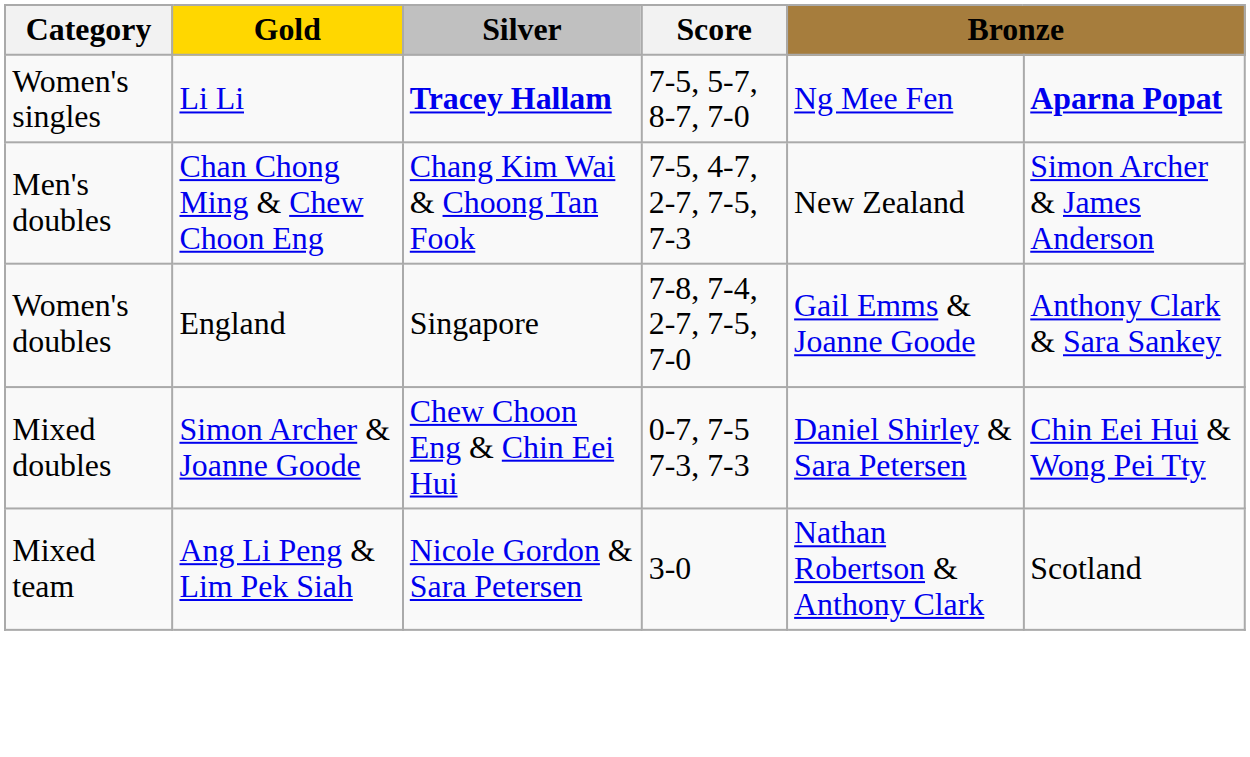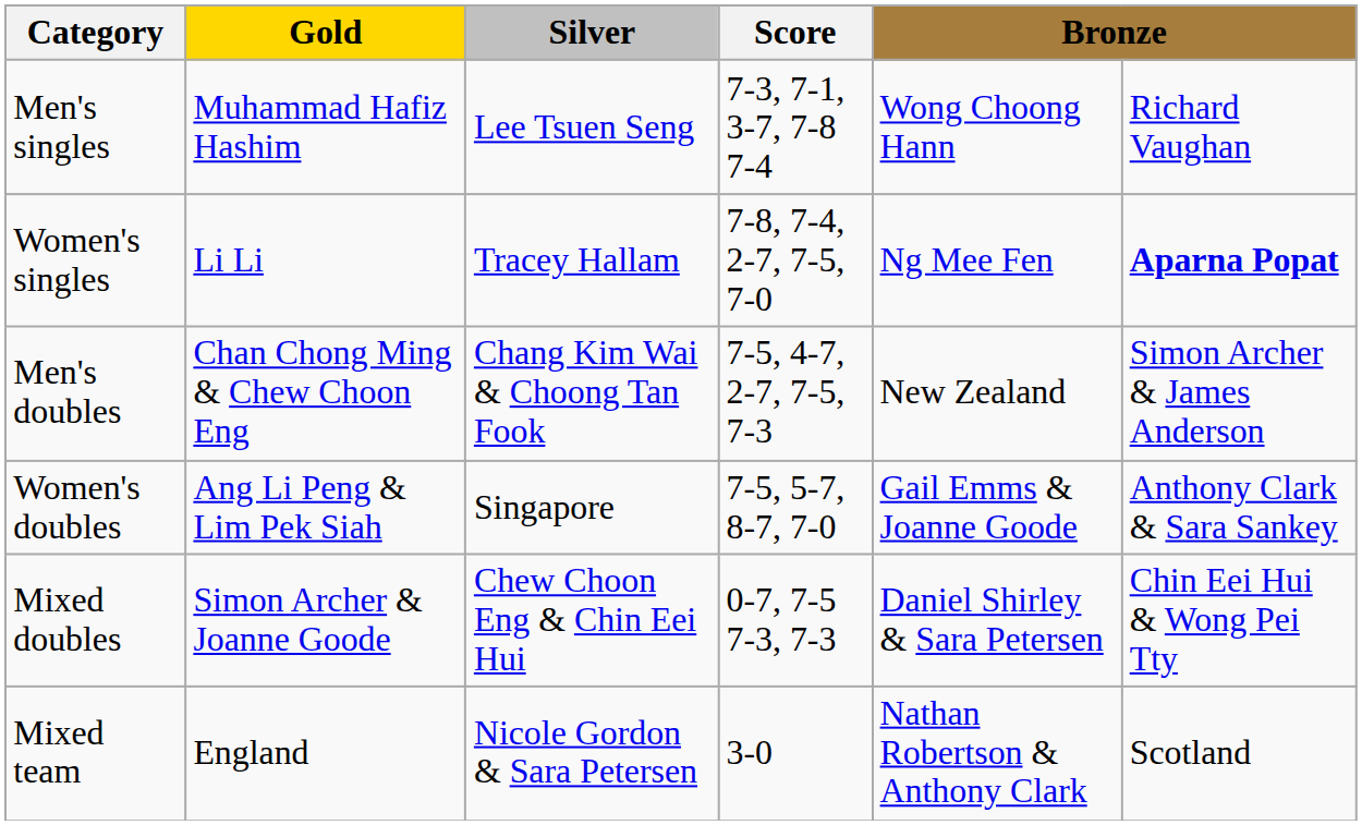 <table class=wikitable style="margin:auto;">
 <tr>
 <th>Category</th>
 <th style="background:gold;">Gold</th>
 <th style="background:silver;">Silver</th>
 <th>Score</th>
 <th colspan="2" style="background:#a67d3d;">Bronze</th>
 </tr>
 <tr>
+<td>Men's singles</td>
+<td> <a href='#'>Muhammad Hafiz Hashim</a></td>
+<td> <a href='#'>Lee Tsuen Seng</a></td>
+<td>7-3, 7-1, 3-7, 7-8 7-4</td>
+<td> <a href='#'>Wong Choong Hann</a></td>
+<td> <a href='#'>Richard Vaughan</a></td>
+</tr>
+<tr>
 <td>Women's singles</td>
 <td> <a href='#'>Li Li</a></td>
-<td><strong> <a href='#'>Tracey Hallam</a></strong></td>
-<td>7-5, 5-7, 8-7, 7-0</td>
+<td> <a href='#'>Tracey Hallam</a></td>
+<td>7-8, 7-4, 2-7, 7-5, 7-0</td>
 <td> <a href='#'>Ng Mee Fen</a></td>
 <td><strong> <a href='#'>Aparna Popat</a></strong></td>
 </tr>
 <tr>
 <td>Men's doubles</td>
 <td> <a href='#'>Chan Chong Ming</a> & <a href='#'>Chew Choon Eng</a></td>
 <td> <a href='#'>Chang Kim Wai</a> & <a href='#'>Choong Tan Fook</a></td>
 <td>7-5, 4-7, 2-7, 7-5, 7-3</td>
 <td> New Zealand</td>
 <td> <a href='#'>Simon Archer</a> & <a href='#'>James Anderson</a></td>
 </tr>
 <tr>
 <td>Women's doubles</td>
-<td> England</td>
+<td> <a href='#'>Ang Li Peng</a> & <a href='#'>Lim Pek Siah</a></td>
 <td> Singapore</td>
-<td>7-8, 7-4, 2-7, 7-5, 7-0</td>
+<td>7-5, 5-7, 8-7, 7-0</td>
 <td> <a href='#'>Gail Emms</a> & <a href='#'>Joanne Goode</a></td>
 <td> <a href='#'>Anthony Clark</a> & <a href='#'>Sara Sankey</a></td>
 </tr>
 <tr>
 <td>Mixed doubles</td>
 <td> <a href='#'>Simon Archer</a> & <a href='#'>Joanne Goode</a></td>
 <td> <a href='#'>Chew Choon Eng</a> & <a href='#'>Chin Eei Hui</a></td>
 <td>0-7, 7-5 7-3, 7-3</td>
 <td> <a href='#'>Daniel Shirley</a> & <a href='#'>Sara Petersen</a></td>
 <td> <a href='#'>Chin Eei Hui</a> & <a href='#'>Wong Pei Tty</a></td>
 </tr>
 <tr>
 <td>Mixed team</td>
-<td> <a href='#'>Ang Li Peng</a> & <a href='#'>Lim Pek Siah</a></td>
+<td> England</td>
 <td> <a href='#'>Nicole Gordon</a> & <a href='#'>Sara Petersen</a></td>
 <td>3-0</td>
 <td> <a href='#'>Nathan Robertson</a> & <a href='#'>Anthony Clark</a></td>
 <td> Scotland</td>
 </tr>
 </table>
